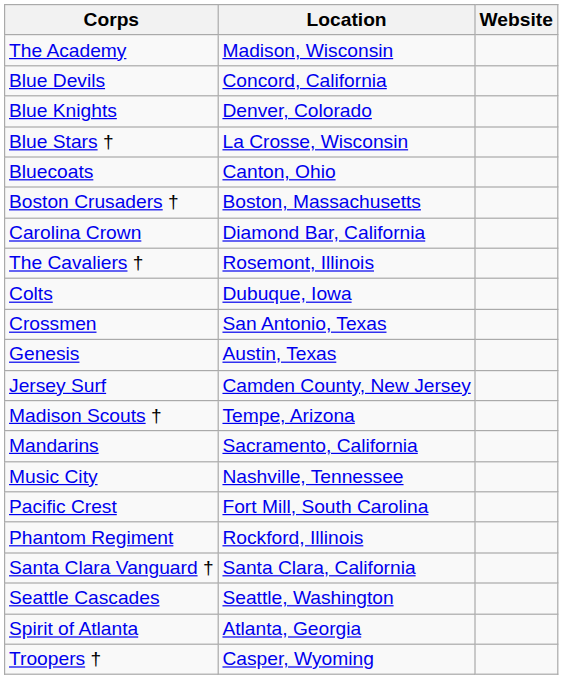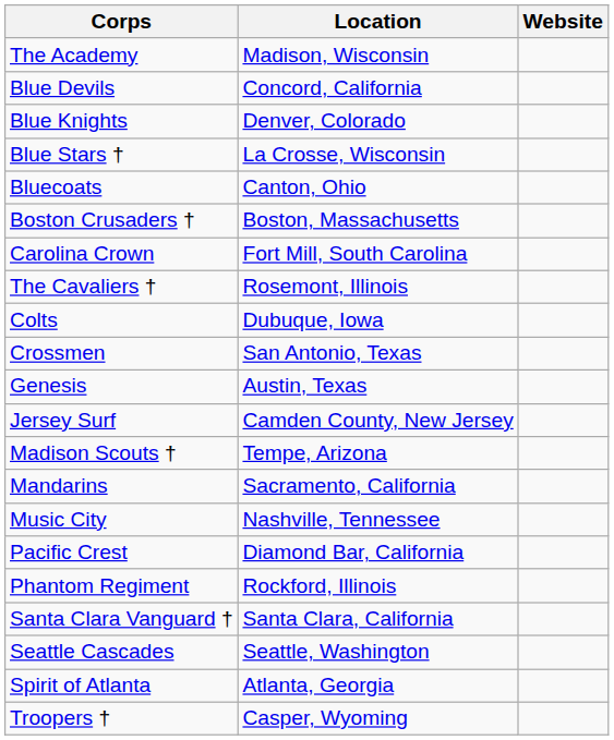 <table class="wikitable">
 <tr>
 <th>Corps</th>
 <th>Location</th>
 <th>Website</th>
 </tr>
 <tr>
 <td><a href='#'>The Academy</a></td>
 <td><a href='#'>Madison, Wisconsin</a></td>
 <td></td>
 </tr>
 <tr>
 <td><a href='#'>Blue Devils</a></td>
 <td><a href='#'>Concord, California</a></td>
 <td></td>
 </tr>
 <tr>
 <td><a href='#'>Blue Knights</a></td>
 <td><a href='#'>Denver, Colorado</a></td>
 <td></td>
 </tr>
 <tr>
 <td><a href='#'>Blue Stars</a> †</td>
 <td><a href='#'>La Crosse, Wisconsin</a></td>
 <td></td>
 </tr>
 <tr>
 <td><a href='#'>Bluecoats</a></td>
 <td><a href='#'>Canton, Ohio</a></td>
 <td></td>
 </tr>
 <tr>
 <td><a href='#'>Boston Crusaders</a> †</td>
 <td><a href='#'>Boston, Massachusetts</a></td>
 <td></td>
 </tr>
 <tr>
 <td><a href='#'>Carolina Crown</a></td>
-<td><a href='#'>Diamond Bar, California</a></td>
+<td><a href='#'>Fort Mill, South Carolina</a></td>
 <td></td>
 </tr>
 <tr>
 <td><a href='#'>The Cavaliers</a> †</td>
 <td><a href='#'>Rosemont, Illinois</a></td>
 <td></td>
 </tr>
 <tr>
 <td><a href='#'>Colts</a></td>
 <td><a href='#'>Dubuque, Iowa</a></td>
 <td></td>
 </tr>
 <tr valign="bottom">
 <td><a href='#'>Crossmen</a></td>
 <td><a href='#'>San Antonio, Texas</a></td>
 <td></td>
 </tr>
 <tr>
 <td><a href='#'>Genesis</a></td>
 <td><a href='#'>Austin, Texas</a></td>
 <td></td>
 </tr>
 <tr>
 <td><a href='#'>Jersey Surf</a></td>
 <td><a href='#'>Camden County, New Jersey</a></td>
 <td></td>
 </tr>
 <tr>
 <td><a href='#'>Madison Scouts</a> †</td>
 <td><a href='#'>Tempe, Arizona</a></td>
 <td></td>
 </tr>
 <tr>
 <td><a href='#'>Mandarins</a></td>
 <td><a href='#'>Sacramento, California</a></td>
 <td></td>
 </tr>
 <tr>
 <td><a href='#'>Music City</a></td>
 <td><a href='#'>Nashville, Tennessee</a></td>
 <td></td>
 </tr>
 <tr>
 <td><a href='#'>Pacific Crest</a></td>
-<td><a href='#'>Fort Mill, South Carolina</a></td>
+<td><a href='#'>Diamond Bar, California</a></td>
 <td></td>
 </tr>
 <tr>
 <td><a href='#'>Phantom Regiment</a></td>
 <td><a href='#'>Rockford, Illinois</a></td>
 <td></td>
 </tr>
 <tr>
 <td><a href='#'>Santa Clara Vanguard</a> †</td>
 <td><a href='#'>Santa Clara, California</a></td>
 <td></td>
 </tr>
 <tr>
 <td><a href='#'>Seattle Cascades</a></td>
 <td><a href='#'>Seattle, Washington</a></td>
 <td></td>
 </tr>
 <tr>
 <td><a href='#'>Spirit of Atlanta</a></td>
 <td><a href='#'>Atlanta, Georgia</a></td>
 <td></td>
 </tr>
 <tr>
 <td><a href='#'>Troopers</a> †</td>
 <td><a href='#'>Casper, Wyoming</a></td>
 <td></td>
 </tr>
 </table>
